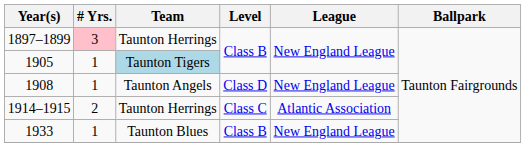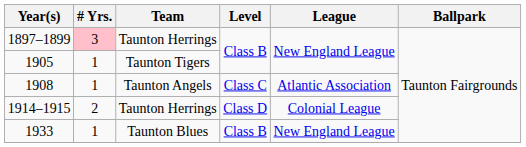 <table class="wikitable" style="text-align:center; font-size: 95%;">
 <tr>
 <th>Year(s)</th>
 <th># Yrs.</th>
 <th>Team</th>
 <th>Level</th>
 <th>League</th>
 <th>Ballpark</th>
 </tr>
 <tr>
 <td>1897–1899</td>
 <td style="background: pink;">3</td>
 <td>Taunton Herrings</td>
 <td rowspan=2><a href='#'>Class B</a></td>
 <td rowspan=2><a href='#'>New England League</a></td>
 <td rowspan=5>Taunton Fairgrounds</td>
 </tr>
 <tr>
 <td>1905</td>
 <td>1</td>
-<td style="background: lightblue;">Taunton Tigers</td>
+<td>Taunton Tigers</td>
 </tr>
 <tr>
 <td>1908</td>
 <td>1</td>
 <td>Taunton Angels</td>
-<td><a href='#'>Class D</a></td>
-<td><a href='#'>New England League</a></td>
+<td><a href='#'>Class C</a></td>
+<td><a href='#'>Atlantic Association</a></td>
 </tr>
 <tr>
 <td>1914–1915</td>
 <td>2</td>
 <td>Taunton Herrings</td>
-<td><a href='#'>Class C</a></td>
-<td><a href='#'>Atlantic Association</a></td>
+<td><a href='#'>Class D</a></td>
+<td><a href='#'>Colonial League</a></td>
 </tr>
 <tr>
 <td>1933</td>
 <td>1</td>
 <td>Taunton Blues</td>
 <td><a href='#'>Class B</a></td>
 <td><a href='#'>New England League</a></td>
 </tr>
 <tr>
 </tr>
 </table>
